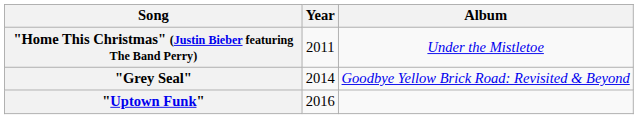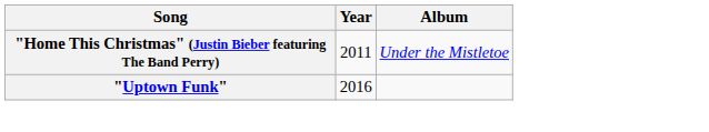 <table class="wikitable plainrowheaders" style="text-align:center;">
 <tr>
 <th style="width:20em;">Song</th>
 <th>Year</th>
 <th>Album</th>
 </tr>
 <tr>
 <th scope="row">"Home This Christmas" <small>(<a href='#'>Justin Bieber</a> featuring The Band Perry)</small></th>
 <td>2011</td>
 <td><em><a href='#'>Under the Mistletoe</a></em></td>
 </tr>
 <tr>
-<th scope="row">"Grey Seal"</th>
-<td>2014</td>
-<td><em><a href='#'>Goodbye Yellow Brick Road: Revisited & Beyond</a></em></td>
-</tr>
-<tr>
 <th scope="row">"<a href='#'>Uptown Funk</a>" </th>
 <td>2016</td>
 <td></td>
 </tr>
 </table>
